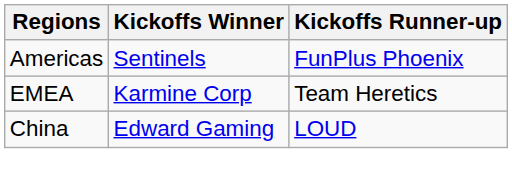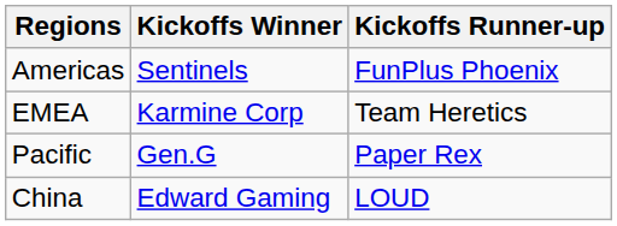 <table class="wikitable">
 <tr>
 <th>Regions</th>
 <th>Kickoffs Winner</th>
 <th>Kickoffs Runner-up</th>
 </tr>
 <tr>
 <td>Americas</td>
 <td><a href='#'>Sentinels</a></td>
 <td><a href='#'>FunPlus Phoenix</a></td>
 </tr>
 <tr>
 <td>EMEA</td>
 <td><a href='#'>Karmine Corp</a></td>
 <td>Team Heretics</td>
 </tr>
 <tr>
+<td>Pacific</td>
+<td><a href='#'>Gen.G</a></td>
+<td><a href='#'>Paper Rex</a></td>
+</tr>
+<tr>
 <td>China</td>
 <td><a href='#'>Edward Gaming</a></td>
 <td><a href='#'>LOUD</a></td>
 </tr>
 </table>
